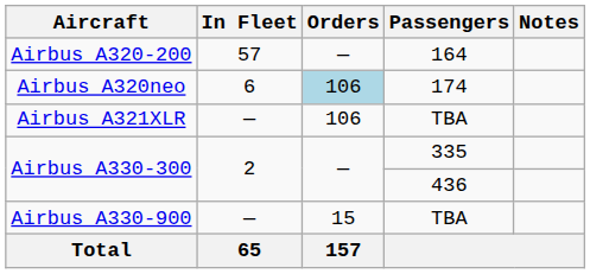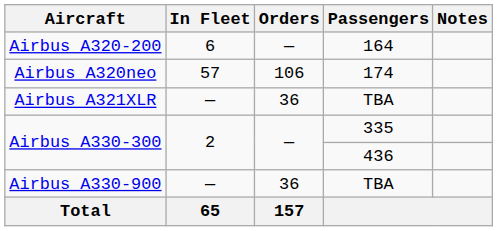 <table class="wikitable" style="text-align:center;margin:auto;">
 <tr>
 <th>Aircraft</th>
 <th>In Fleet</th>
 <th>Orders</th>
 <th>Passengers</th>
 <th>Notes</th>
 </tr>
 <tr>
 <td><a href='#'>Airbus A320-200</a></td>
-<td>57</td>
+<td>6</td>
 <td>—</td>
 <td>164</td>
 <td></td>
 </tr>
 <tr>
 <td><a href='#'>Airbus A320neo</a></td>
-<td>6</td>
-<td style="background: lightblue;">106</td>
+<td>57</td>
+<td>106</td>
 <td>174</td>
 <td></td>
 </tr>
 <tr>
 <td><a href='#'>Airbus A321XLR</a></td>
 <td>—</td>
-<td>106</td>
+<td>36</td>
 <td><abbr>TBA</abbr></td>
 <td></td>
 </tr>
 <tr>
 <td rowspan="2"><a href='#'>Airbus A330-300</a></td>
 <td rowspan="2">2</td>
 <td rowspan="2">—</td>
 <td>335</td>
 <td></td>
 </tr>
 <tr>
 <td>436</td>
 <td></td>
 </tr>
 <tr>
 <td><a href='#'>Airbus A330-900</a></td>
 <td>—</td>
-<td>15</td>
+<td>36</td>
 <td><abbr>TBA</abbr></td>
 <td></td>
 </tr>
 <tr>
 <th>Total</th>
 <th>65</th>
 <th>157</th>
 <th colspan="2"></th>
 </tr>
 </table>
